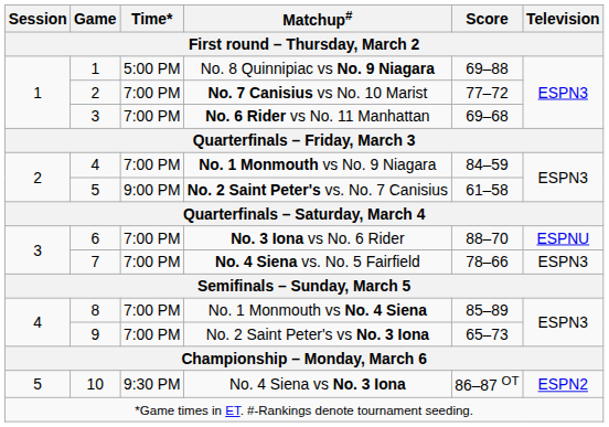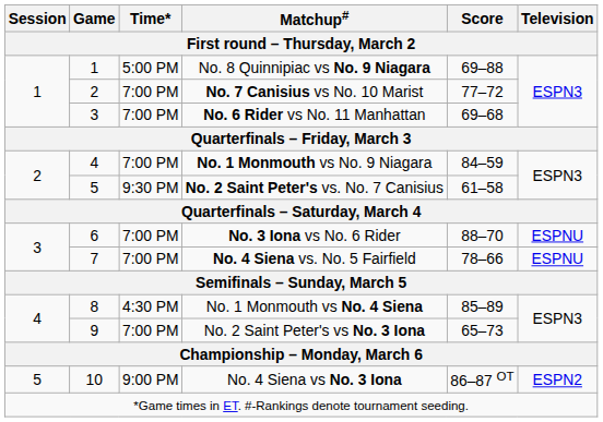 <table class="wikitable" style="font-size:95%;text-align:center">
 <tr>
 <th>Session</th>
 <th>Game</th>
 <th>Time*</th>
 <th>Matchup<sup>#</sup></th>
 <th>Score</th>
 <th>Television</th>
 </tr>
 <tr>
 <th colspan=7>First round – Thursday, March 2</th>
 </tr>
 <tr>
 <td rowspan=3>1</td>
 <td>1</td>
 <td>5:00 PM</td>
 <td>No. 8 Quinnipiac vs <strong>No. 9 Niagara</strong></td>
 <td>69–88</td>
 <td rowspan=3><a href='#'>ESPN3</a></td>
 </tr>
 <tr>
 <td>2</td>
 <td>7:00 PM</td>
 <td><strong>No. 7 Canisius</strong> vs No. 10 Marist</td>
 <td>77–72</td>
 </tr>
 <tr>
 <td>3</td>
 <td>7:00 PM</td>
 <td><strong>No. 6 Rider</strong> vs No. 11 Manhattan</td>
 <td>69–68</td>
 </tr>
 <tr>
 <th colspan=7>Quarterfinals – Friday, March 3</th>
 </tr>
 <tr>
 <td rowspan=2>2</td>
 <td>4</td>
 <td>7:00 PM</td>
 <td><strong>No. 1 Monmouth</strong> vs No. 9 Niagara</td>
 <td>84–59</td>
 <td rowspan=2>ESPN3</td>
 </tr>
 <tr>
 <td>5</td>
-<td>9:00 PM</td>
+<td>9:30 PM</td>
 <td><strong>No. 2 Saint Peter's</strong> vs. No. 7 Canisius</td>
 <td>61–58</td>
 </tr>
 <tr>
 <th colspan=7>Quarterfinals – Saturday, March 4</th>
 </tr>
 <tr>
 <td rowspan=2>3</td>
 <td>6</td>
 <td>7:00 PM</td>
 <td><strong>No. 3 Iona</strong> vs No. 6 Rider</td>
 <td>88–70</td>
 <td><a href='#'>ESPNU</a></td>
 </tr>
 <tr>
 <td>7</td>
 <td>7:00 PM</td>
 <td><strong>No. 4 Siena</strong> vs. No. 5 Fairfield</td>
 <td>78–66</td>
-<td>ESPN3</td>
+<td><a href='#'>ESPNU</a></td>
 </tr>
 <tr>
 <th colspan=7>Semifinals – Sunday, March 5</th>
 </tr>
 <tr>
 <td rowspan=2>4</td>
 <td>8</td>
-<td>7:00 PM</td>
+<td>4:30 PM</td>
 <td>No. 1 Monmouth vs <strong>No. 4 Siena</strong></td>
 <td>85–89</td>
 <td rowspan=2>ESPN3</td>
 </tr>
 <tr>
 <td>9</td>
 <td>7:00 PM</td>
 <td>No. 2 Saint Peter's vs <strong>No. 3 Iona</strong></td>
 <td>65–73</td>
 </tr>
 <tr>
 <th colspan=7>Championship – Monday, March 6</th>
 </tr>
 <tr>
 <td>5</td>
 <td>10</td>
-<td>9:30 PM</td>
+<td>9:00 PM</td>
 <td>No. 4 Siena vs <strong>No. 3 Iona</strong></td>
 <td>86–87 <sup>OT</sup></td>
 <td><a href='#'>ESPN2</a></td>
 </tr>
 <tr>
 <td colspan=6><small>*Game times in <a href='#'>ET</a>. #-Rankings denote tournament seeding.</small></td>
 </tr>
 </table>
